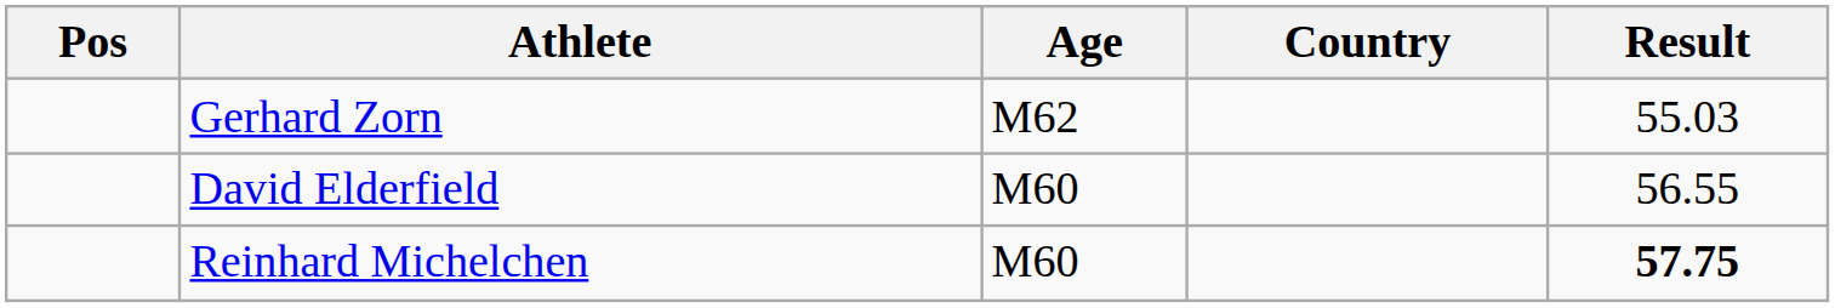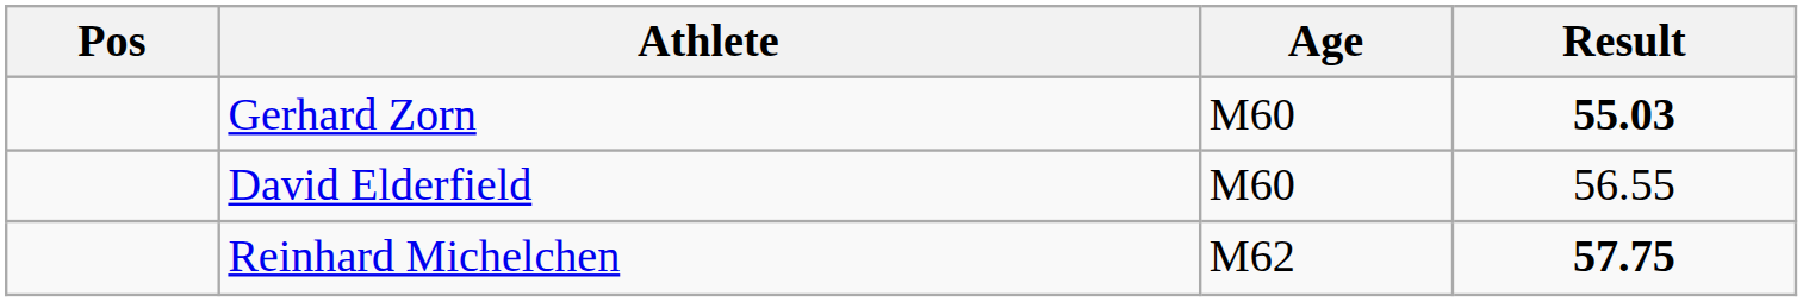 <table class="wikitable"  style="text-align:center; width:50%;">
 <tr>
 <th>Pos</th>
 <th>Athlete</th>
 <th>Age</th>
-<th>Country</th>
 <th>Result</th>
 </tr>
 <tr>
 <td align=center></td>
 <td align=left><a href='#'>Gerhard Zorn</a></td>
-<td align=left>M62</td>
-<td align=left></td>
-<td>55.03</td>
+<td align=left>M60</td>
+<td><strong>55.03</strong></td>
 </tr>
 <tr>
 <td align=center></td>
 <td align=left><a href='#'>David Elderfield</a></td>
 <td align=left>M60</td>
-<td align=left></td>
 <td>56.55</td>
 </tr>
 <tr>
 <td align=center></td>
 <td align=left><a href='#'>Reinhard Michelchen</a></td>
-<td align=left>M60</td>
-<td align=left></td>
+<td align=left>M62</td>
 <td><strong>57.75</strong></td>
 </tr>
 </table>
